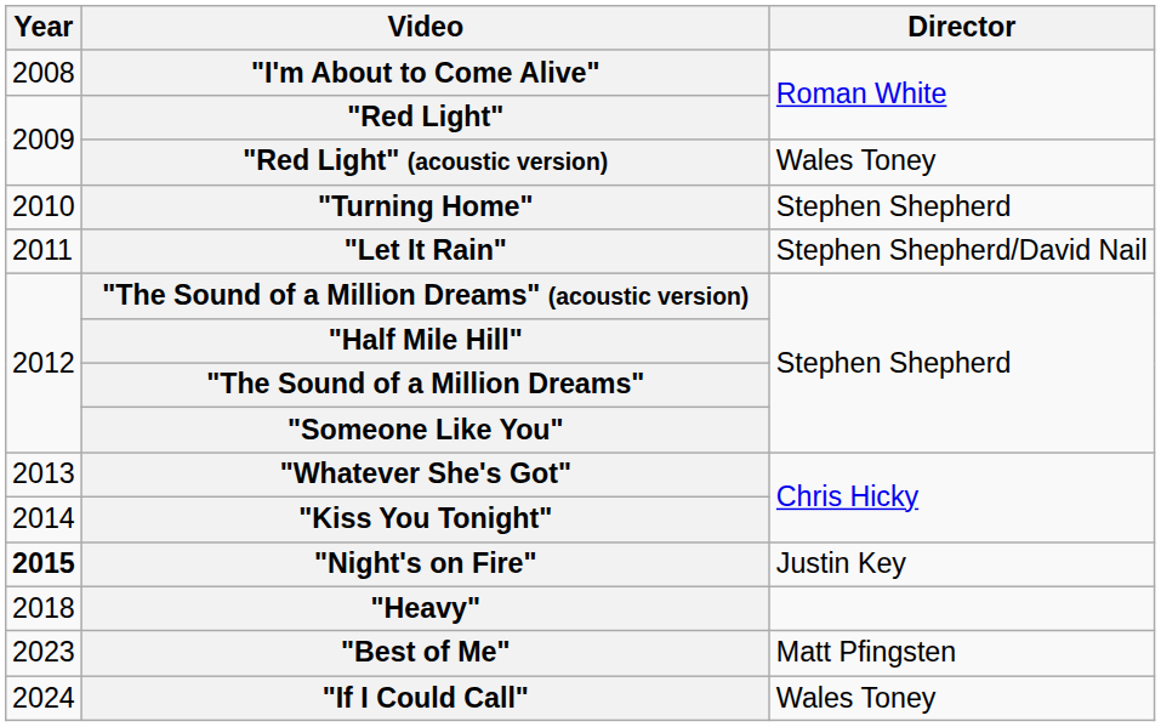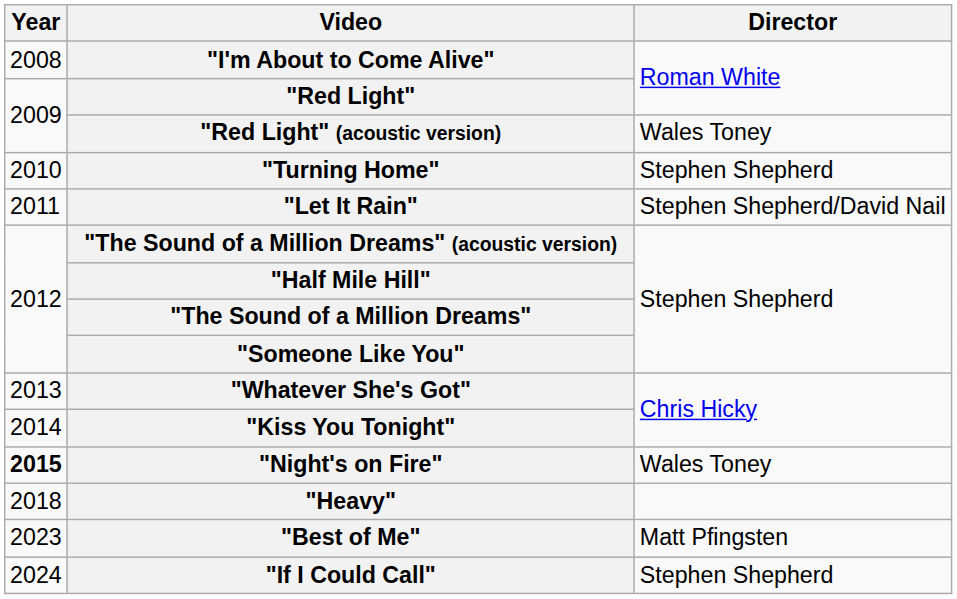 <table class="wikitable plainrowheaders">
 <tr>
 <th>Year</th>
 <th style="width:24em;">Video</th>
 <th>Director</th>
 </tr>
 <tr>
 <td>2008</td>
 <th scope="row">"I'm About to Come Alive"</th>
 <td rowspan="2"><a href='#'>Roman White</a></td>
 </tr>
 <tr>
 <td rowspan="2">2009</td>
 <th scope="row">"Red Light"</th>
 </tr>
 <tr>
 <th scope="row">"Red Light" <small>(acoustic version)</small></th>
 <td>Wales Toney</td>
 </tr>
 <tr>
 <td>2010</td>
 <th scope="row">"Turning Home"</th>
 <td>Stephen Shepherd</td>
 </tr>
 <tr>
 <td>2011</td>
 <th scope="row">"Let It Rain"</th>
 <td>Stephen Shepherd/David Nail</td>
 </tr>
 <tr>
 <td rowspan="4">2012</td>
 <th scope="row">"The Sound of a Million Dreams" <small>(acoustic version)</small></th>
 <td rowspan="4">Stephen Shepherd</td>
 </tr>
 <tr>
 <th scope="row">"Half Mile Hill"</th>
 </tr>
 <tr>
 <th scope="row">"The Sound of a Million Dreams"</th>
 </tr>
 <tr>
 <th scope="row">"Someone Like You"</th>
 </tr>
 <tr>
 <td>2013</td>
 <th scope="row">"Whatever She's Got"</th>
 <td rowspan="2"><a href='#'>Chris Hicky</a></td>
 </tr>
 <tr>
 <td>2014</td>
 <th scope="row">"Kiss You Tonight"</th>
 </tr>
 <tr>
 <td><strong>2015</strong></td>
 <th scope="row">"Night's on Fire"</th>
-<td>Justin Key</td>
+<td>Wales Toney</td>
 </tr>
 <tr>
 <td>2018</td>
 <th scope="row">"Heavy"</th>
 <td></td>
 </tr>
 <tr>
 <td>2023</td>
 <th scope="row">"Best of Me"</th>
 <td>Matt Pfingsten</td>
 </tr>
 <tr>
 <td>2024</td>
 <th scope="row">"If I Could Call"</th>
-<td>Wales Toney</td>
+<td>Stephen Shepherd</td>
 </tr>
 </table>
